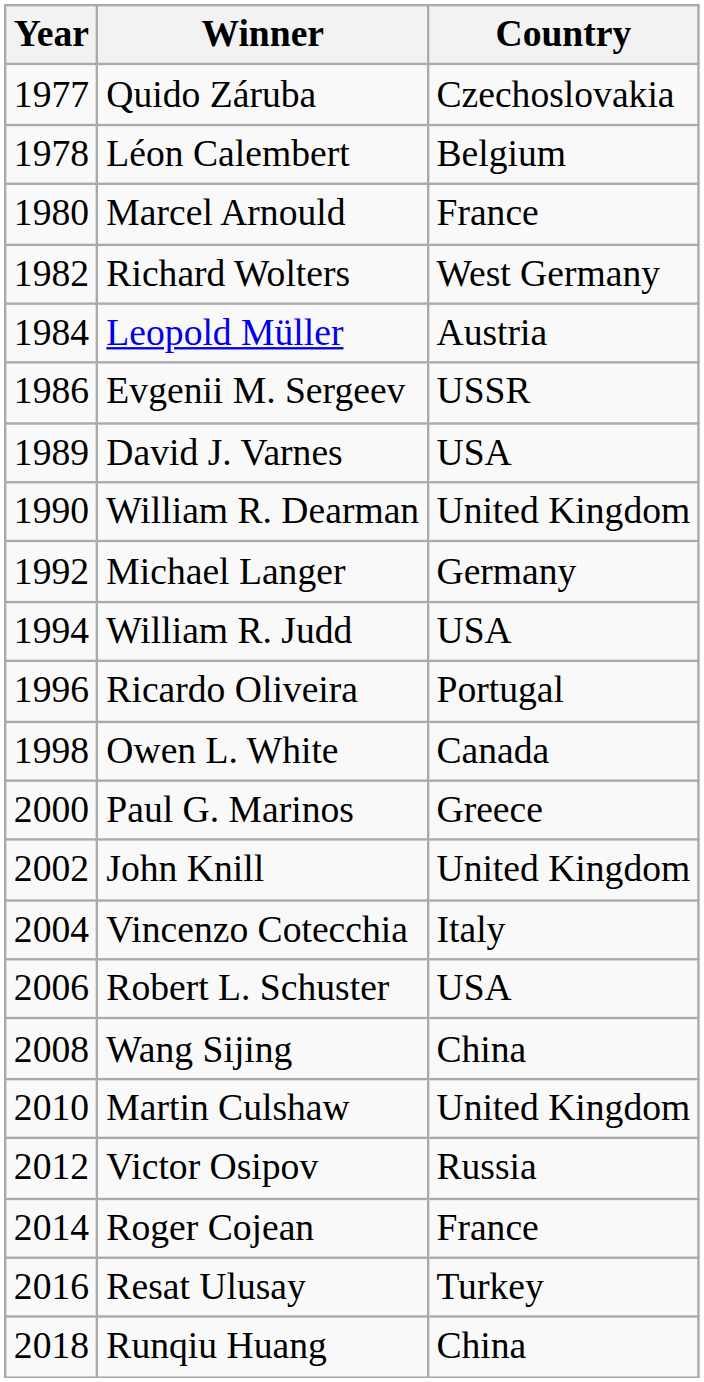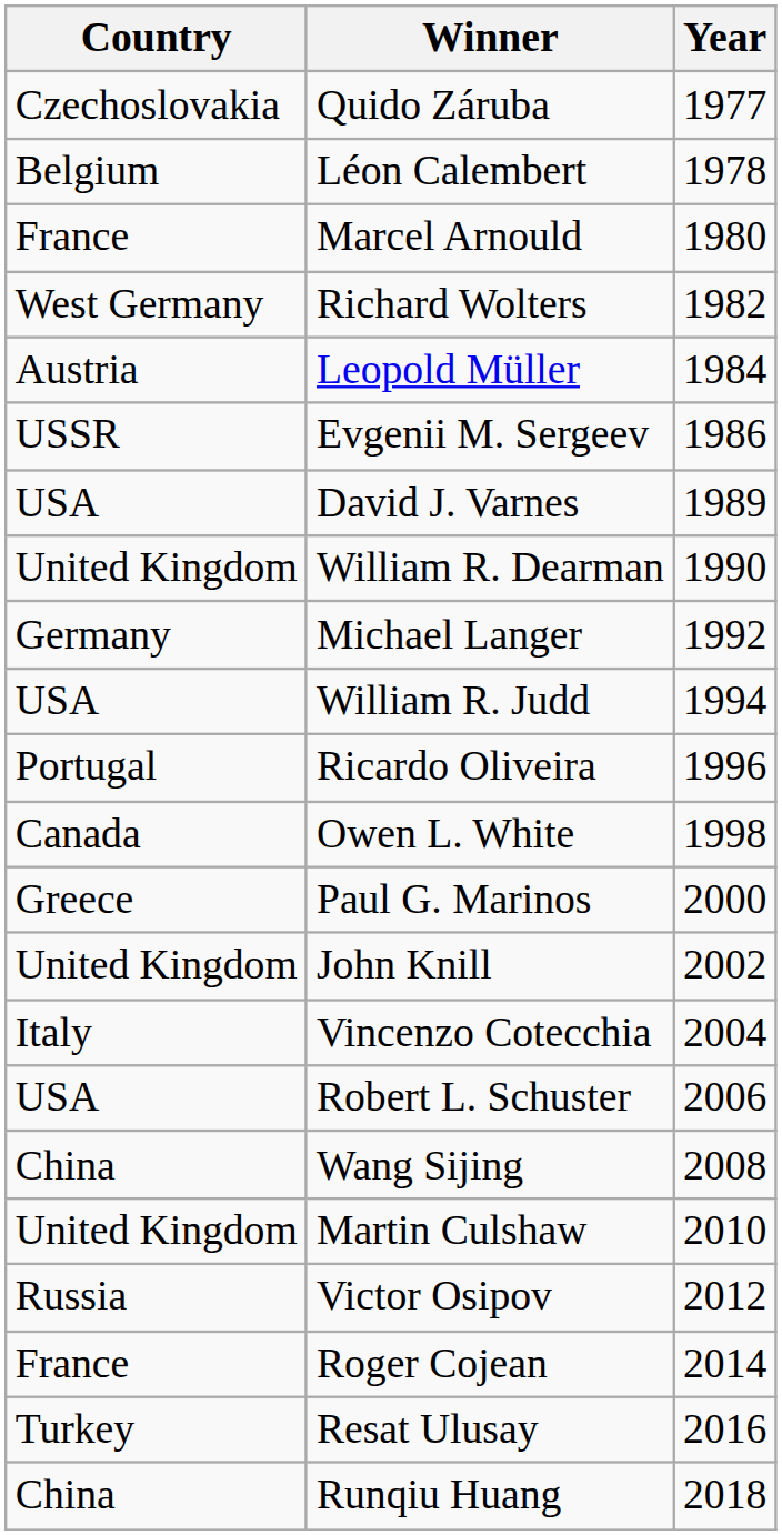 <table class="wikitable" style="text-align:left">
 <tr>
+<th>Country</th>
+<th>Winner</th>
 <th>Year</th>
-<th>Winner</th>
-<th>Country</th>
 </tr>
 <tr>
+<td> Czechoslovakia</td>
+<td>Quido Záruba</td>
 <td>1977</td>
-<td>Quido Záruba</td>
-<td> Czechoslovakia</td>
 </tr>
 <tr>
+<td> Belgium</td>
+<td>Léon Calembert</td>
 <td>1978</td>
-<td>Léon Calembert</td>
-<td> Belgium</td>
 </tr>
 <tr>
+<td> France</td>
+<td>Marcel Arnould</td>
 <td>1980</td>
-<td>Marcel Arnould</td>
-<td> France</td>
 </tr>
 <tr>
+<td> West Germany</td>
+<td>Richard Wolters</td>
 <td>1982</td>
-<td>Richard Wolters</td>
-<td> West Germany</td>
 </tr>
 <tr>
+<td> Austria</td>
+<td><a href='#'>Leopold Müller</a></td>
 <td>1984</td>
-<td><a href='#'>Leopold Müller</a></td>
-<td> Austria</td>
 </tr>
 <tr>
+<td> USSR</td>
+<td>Evgenii M. Sergeev</td>
 <td>1986</td>
-<td>Evgenii M. Sergeev</td>
-<td> USSR</td>
 </tr>
 <tr>
+<td> USA</td>
+<td>David J. Varnes</td>
 <td>1989</td>
-<td>David J. Varnes</td>
-<td> USA</td>
 </tr>
 <tr>
+<td> United Kingdom</td>
+<td>William R. Dearman</td>
 <td>1990</td>
-<td>William R. Dearman</td>
-<td> United Kingdom</td>
 </tr>
 <tr>
+<td> Germany</td>
+<td>Michael Langer</td>
 <td>1992</td>
-<td>Michael Langer</td>
-<td> Germany</td>
 </tr>
 <tr>
+<td> USA</td>
+<td>William R. Judd</td>
 <td>1994</td>
-<td>William R. Judd</td>
-<td> USA</td>
 </tr>
 <tr>
+<td> Portugal</td>
+<td>Ricardo Oliveira</td>
 <td>1996</td>
-<td>Ricardo Oliveira</td>
-<td> Portugal</td>
 </tr>
 <tr>
+<td> Canada</td>
+<td>Owen L. White</td>
 <td>1998</td>
-<td>Owen L. White</td>
-<td> Canada</td>
 </tr>
 <tr>
+<td> Greece</td>
+<td>Paul G. Marinos</td>
 <td>2000</td>
-<td>Paul G. Marinos</td>
-<td> Greece</td>
 </tr>
 <tr>
+<td> United Kingdom</td>
+<td>John Knill</td>
 <td>2002</td>
-<td>John Knill</td>
-<td> United Kingdom</td>
 </tr>
 <tr>
+<td> Italy</td>
+<td>Vincenzo Cotecchia</td>
 <td>2004</td>
-<td>Vincenzo Cotecchia</td>
-<td> Italy</td>
 </tr>
 <tr>
+<td> USA</td>
+<td>Robert L. Schuster</td>
 <td>2006</td>
-<td>Robert L. Schuster</td>
-<td> USA</td>
 </tr>
 <tr>
+<td> China</td>
+<td>Wang Sijing</td>
 <td>2008</td>
-<td>Wang Sijing</td>
-<td> China</td>
 </tr>
 <tr>
+<td> United Kingdom</td>
+<td>Martin Culshaw</td>
 <td>2010</td>
-<td>Martin Culshaw</td>
-<td> United Kingdom</td>
 </tr>
 <tr>
+<td> Russia</td>
+<td>Victor Osipov</td>
 <td>2012</td>
-<td>Victor Osipov</td>
-<td> Russia</td>
 </tr>
 <tr>
+<td> France</td>
+<td>Roger Cojean</td>
 <td>2014</td>
-<td>Roger Cojean</td>
-<td> France</td>
 </tr>
 <tr>
+<td> Turkey</td>
+<td>Resat Ulusay</td>
 <td>2016</td>
-<td>Resat Ulusay</td>
-<td> Turkey</td>
 </tr>
 <tr>
+<td><em></em> China</td>
+<td>Runqiu Huang</td>
 <td>2018</td>
-<td>Runqiu Huang</td>
-<td><em></em> China</td>
 </tr>
 </table>
